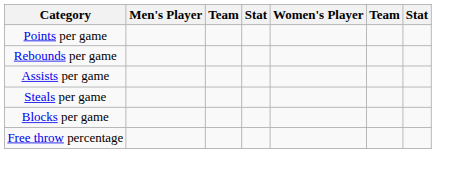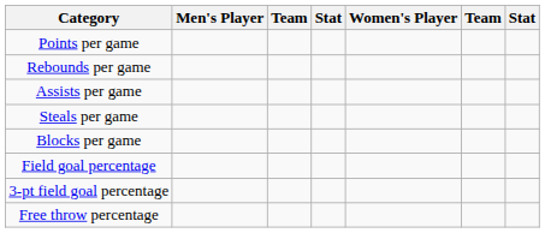 <table class="wikitable" style="text-align:center">
 <tr>
 <th>Category</th>
 <th>Men's Player</th>
 <th>Team</th>
 <th>Stat</th>
 <th>Women's Player</th>
 <th>Team</th>
 <th>Stat</th>
 </tr>
 <tr>
 <td><a href='#'>Points</a> per game</td>
 <td></td>
 <td></td>
 <td></td>
 <td></td>
 <td></td>
 <td></td>
 </tr>
 <tr>
 <td><a href='#'>Rebounds</a> per game</td>
 <td></td>
 <td></td>
 <td></td>
 <td></td>
 <td></td>
 <td></td>
 </tr>
 <tr>
 <td><a href='#'>Assists</a> per game</td>
 <td></td>
 <td></td>
 <td></td>
 <td></td>
 <td></td>
 <td></td>
 </tr>
 <tr>
 <td><a href='#'>Steals</a> per game</td>
 <td></td>
 <td></td>
 <td></td>
 <td></td>
 <td></td>
 <td></td>
 </tr>
 <tr>
 <td><a href='#'>Blocks</a> per game</td>
 <td></td>
 <td></td>
 <td></td>
 <td></td>
 <td></td>
 <td></td>
 </tr>
 <tr>
+<td><a href='#'>Field goal percentage</a></td>
+<td></td>
+<td></td>
+<td></td>
+<td></td>
+<td></td>
+<td></td>
+</tr>
+<tr>
+<td><a href='#'>3-pt field goal</a> percentage</td>
+<td></td>
+<td></td>
+<td></td>
+<td></td>
+<td></td>
+<td></td>
+</tr>
+<tr>
 <td><a href='#'>Free throw</a> percentage</td>
 <td></td>
 <td></td>
 <td></td>
 <td></td>
 <td></td>
 <td></td>
 </tr>
 </table>
